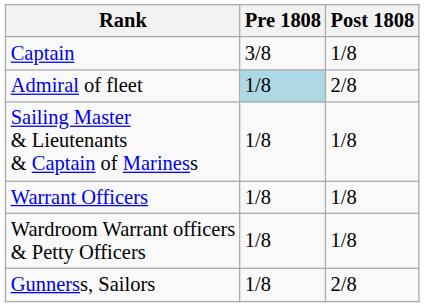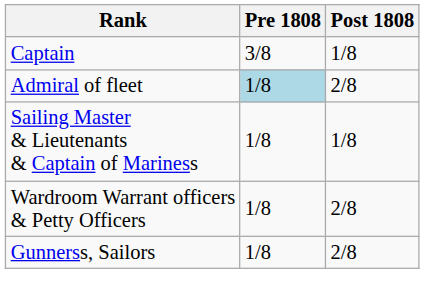 <table class="wikitable" style="float: right; margin:0 0 1em 1em; vertical-align: top;">
 <tr>
 <th scope="col">Rank</th>
 <th scope="col">Pre 1808</th>
 <th scope="col">Post 1808</th>
 </tr>
 <tr>
 <td><a href='#'>Captain</a></td>
 <td>3/8</td>
 <td>1/8</td>
 </tr>
 <tr>
 <td><a href='#'>Admiral</a> of fleet</td>
 <td style="background: lightblue;">1/8</td>
 <td>2/8</td>
 </tr>
 <tr>
 <td><a href='#'>Sailing Master</a><br>& Lieutenants<br>& <a href='#'>Captain</a> of <a href='#'>Marines</a>s</td>
 <td>1/8</td>
 <td>1/8</td>
 </tr>
 <tr>
-<td><a href='#'>Warrant Officers</a></td>
-<td>1/8</td>
-<td>1/8</td>
-</tr>
-<tr>
 <td>Wardroom Warrant officers<br>& Petty Officers</td>
 <td>1/8</td>
-<td>1/8</td>
+<td>2/8</td>
 </tr>
 <tr>
 <td><a href='#'>Gunners</a>s, Sailors</td>
 <td>1/8</td>
 <td>2/8</td>
 </tr>
 </table>
